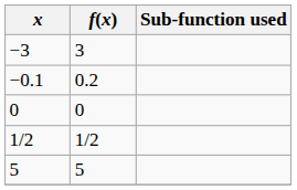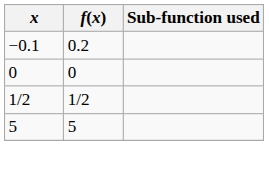 <table class="wikitable">
 <tr>
 <th style="width: 3em"><em>x</em></th>
 <th style="width: 3em"><em>f</em>(<em>x</em>)</th>
 <th>Sub-function used</th>
-</tr>
-<tr>
-<td>−3</td>
-<td>3</td>
-<td></td>
 </tr>
 <tr>
 <td>−0.1</td>
 <td>0.2</td>
 <td></td>
 </tr>
 <tr>
 <td>0</td>
 <td>0</td>
 <td></td>
 </tr>
 <tr>
 <td>1/2</td>
 <td>1/2</td>
 <td></td>
 </tr>
 <tr>
 <td>5</td>
 <td>5</td>
 <td></td>
 </tr>
 <tr>
 </tr>
 </table>
